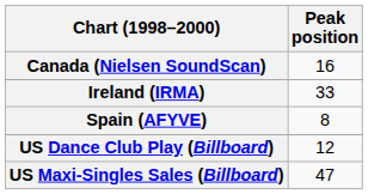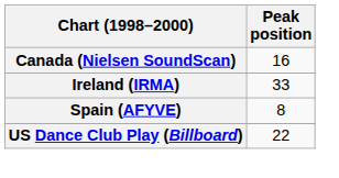 <table class="wikitable sortable plainrowheaders" style="text-align:center">
 <tr>
 <th>Chart (1998–2000)</th>
 <th>Peak<br>position</th>
 </tr>
 <tr>
 <th scope="row">Canada (<a href='#'>Nielsen SoundScan</a>)</th>
 <td>16</td>
 </tr>
 <tr>
 </tr>
 <tr>
 </tr>
 <tr>
 </tr>
 <tr>
 <th scope="row">Ireland (<a href='#'>IRMA</a>)</th>
 <td>33</td>
 </tr>
 <tr>
 <th scope="row">Spain (<a href='#'>AFYVE</a>)</th>
 <td>8</td>
 </tr>
 <tr>
 </tr>
 <tr>
 <th scope="row">US <a href='#'>Dance Club Play</a> (<em><a href='#'>Billboard</a></em>)</th>
-<td>12</td>
-</tr>
-<tr>
-<th scope="row">US <a href='#'>Maxi-Singles Sales</a> (<em><a href='#'>Billboard</a></em>)</th>
-<td>47</td>
+<td>22</td>
 </tr>
 </table>
